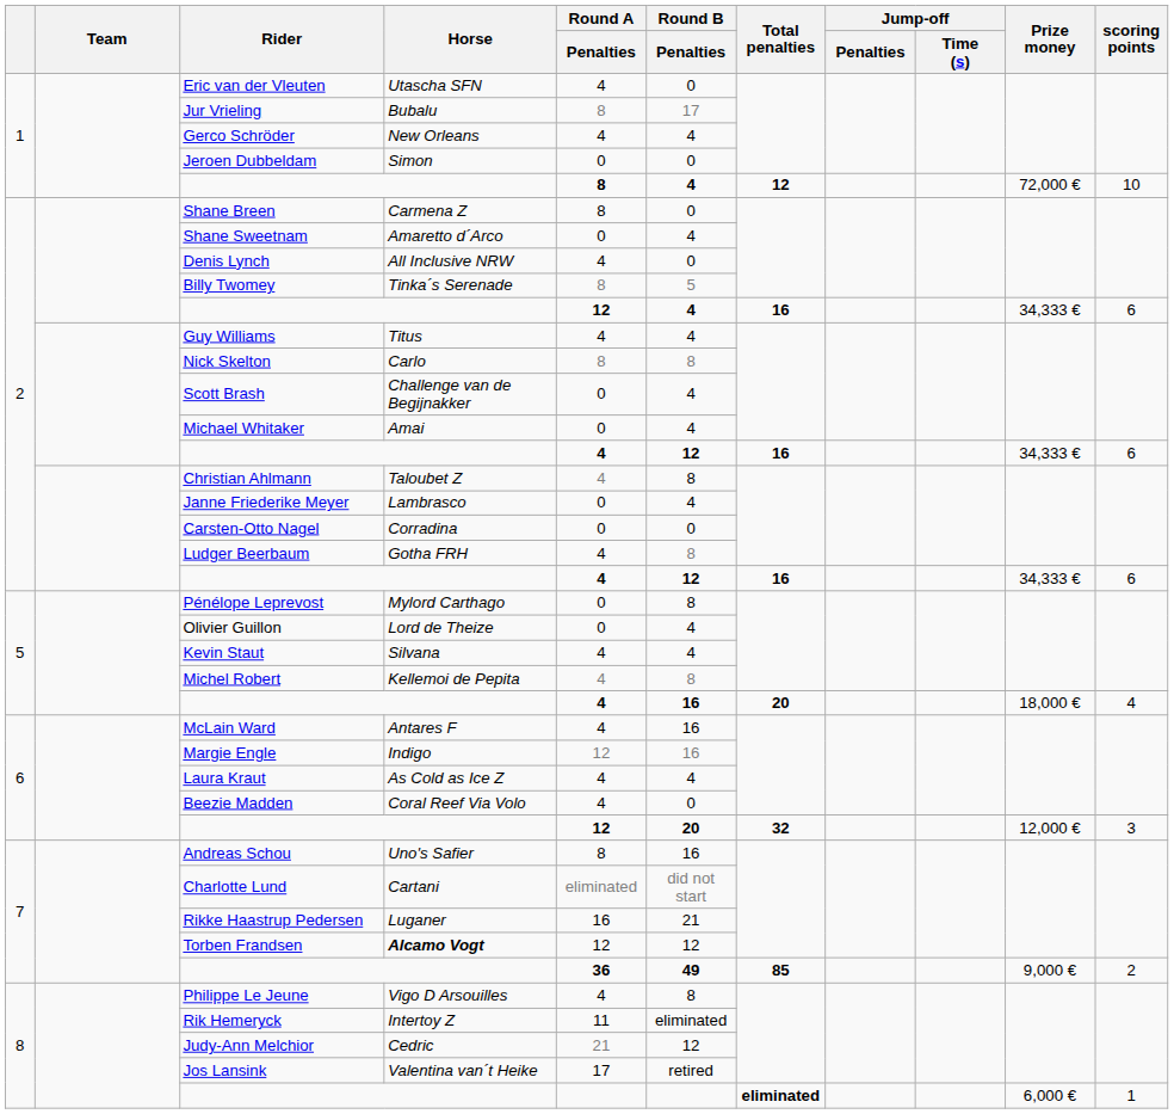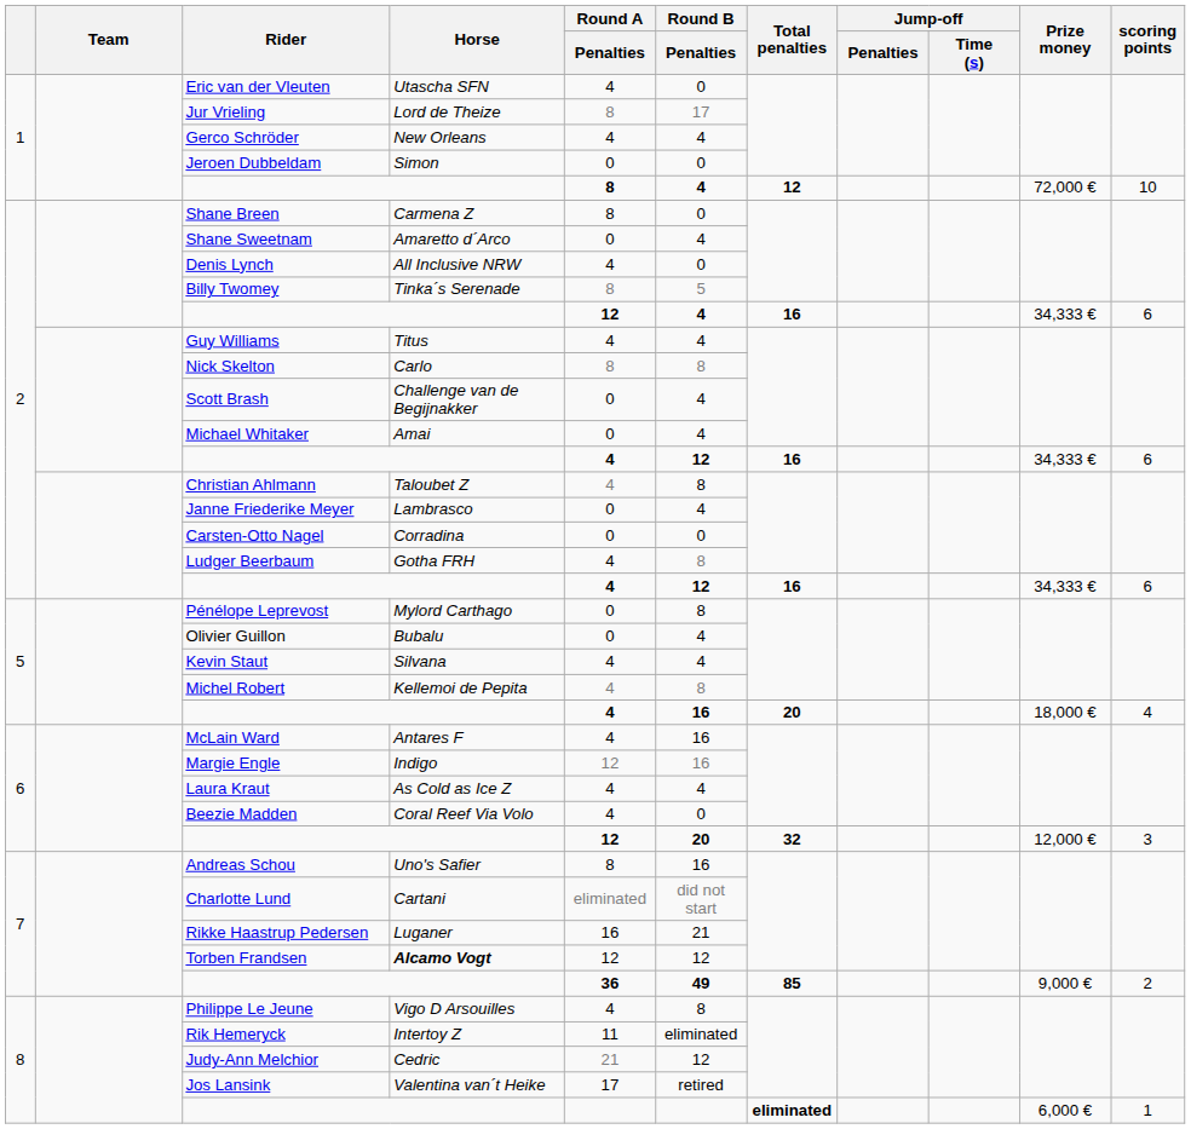 <table class="wikitable" style="font-size: 90%">
 <tr>
 <th rowspan=2 width=20></th>
 <th rowspan=2 width=125>Team</th>
 <th rowspan=2 width=180>Rider</th>
 <th rowspan=2 width=150>Horse</th>
 <th>Round A</th>
 <th>Round B</th>
 <th rowspan=2 width=75>Total penalties</th>
 <th colspan=2>Jump-off</th>
 <th rowspan=2 width=75>Prize<br>money</th>
 <th rowspan=2 width=60>scoring<br>points</th>
 </tr>
 <tr>
 <th width=75>Penalties</th>
 <th width=75>Penalties</th>
 <th width=75>Penalties</th>
 <th width=75>Time<br>(<a href='#'>s</a>)</th>
 </tr>
 <tr>
 <td rowspan=5 align=center>1</td>
 <td rowspan=5></td>
 <td><a href='#'>Eric van der Vleuten</a></td>
 <td><em>Utascha SFN</em></td>
 <td align=center>4</td>
 <td align=center>0</td>
 <td rowspan=4></td>
 <td rowspan=4></td>
 <td rowspan=4></td>
 <td rowspan=4></td>
 <td rowspan=4></td>
 </tr>
 <tr>
 <td><a href='#'>Jur Vrieling</a></td>
-<td><em>Bubalu</em></td>
+<td><em>Lord de Theize</em></td>
 <td align=center style=color:gray>8</td>
 <td align=center style=color:gray>17</td>
 </tr>
 <tr>
 <td><a href='#'>Gerco Schröder</a></td>
 <td><em>New Orleans</em></td>
 <td align=center>4</td>
 <td align=center>4</td>
 </tr>
 <tr>
 <td><a href='#'>Jeroen Dubbeldam</a></td>
 <td><em>Simon</em></td>
 <td align=center>0</td>
 <td align=center>0</td>
 </tr>
 <tr>
 <td colspan=2></td>
 <td align=center><strong>8</strong></td>
 <td align=center><strong>4</strong></td>
 <td align=center><strong>12</strong></td>
 <td></td>
 <td></td>
 <td align=center>72,000 €</td>
 <td align=center>10</td>
 </tr>
 <tr>
 <td rowspan=15 align=center>2</td>
 <td rowspan=5></td>
 <td><a href='#'>Shane Breen</a></td>
 <td><em>Carmena Z</em></td>
 <td align=center>8</td>
 <td align=center>0</td>
 <td rowspan=4></td>
 <td rowspan=4></td>
 <td rowspan=4></td>
 <td rowspan=4></td>
 <td rowspan=4></td>
 </tr>
 <tr>
 <td><a href='#'>Shane Sweetnam</a></td>
 <td><em>Amaretto d´Arco</em></td>
 <td align=center>0</td>
 <td align=center>4</td>
 </tr>
 <tr>
 <td><a href='#'>Denis Lynch</a></td>
 <td><em>All Inclusive NRW</em></td>
 <td align=center>4</td>
 <td align=center>0</td>
 </tr>
 <tr>
 <td><a href='#'>Billy Twomey</a></td>
 <td><em>Tinka´s Serenade</em></td>
 <td align=center style=color:gray>8</td>
 <td align=center style=color:gray>5</td>
 </tr>
 <tr>
 <td colspan=2></td>
 <td align=center><strong>12</strong></td>
 <td align=center><strong>4</strong></td>
 <td align=center><strong>16</strong></td>
 <td></td>
 <td></td>
 <td align=center>34,333 €</td>
 <td align=center>6</td>
 </tr>
 <tr>
 <td rowspan=5></td>
 <td><a href='#'>Guy Williams</a></td>
 <td><em>Titus</em></td>
 <td align=center>4</td>
 <td align=center>4</td>
 <td rowspan=4></td>
 <td rowspan=4></td>
 <td rowspan=4></td>
 <td rowspan=4></td>
 <td rowspan=4></td>
 </tr>
 <tr>
 <td><a href='#'>Nick Skelton</a></td>
 <td><em>Carlo</em></td>
 <td align=center style=color:gray>8</td>
 <td align=center style=color:gray>8</td>
 </tr>
 <tr>
 <td><a href='#'>Scott Brash</a></td>
 <td><em>Challenge van de Begijnakker</em></td>
 <td align=center>0</td>
 <td align=center>4</td>
 </tr>
 <tr>
 <td><a href='#'>Michael Whitaker</a></td>
 <td><em>Amai</em></td>
 <td align=center>0</td>
 <td align=center>4</td>
 </tr>
 <tr>
 <td colspan=2></td>
 <td align=center><strong>4</strong></td>
 <td align=center><strong>12</strong></td>
 <td align=center><strong>16</strong></td>
 <td></td>
 <td></td>
 <td align=center>34,333 €</td>
 <td align=center>6</td>
 </tr>
 <tr>
 <td rowspan=5></td>
 <td><a href='#'>Christian Ahlmann</a></td>
 <td><em>Taloubet Z</em></td>
 <td align=center style=color:gray>4</td>
 <td align=center>8</td>
 <td rowspan=4></td>
 <td rowspan=4></td>
 <td rowspan=4></td>
 <td rowspan=4></td>
 <td rowspan=4></td>
 </tr>
 <tr>
 <td><a href='#'>Janne Friederike Meyer</a></td>
 <td><em>Lambrasco</em></td>
 <td align=center>0</td>
 <td align=center>4</td>
 </tr>
 <tr>
 <td><a href='#'>Carsten-Otto Nagel</a></td>
 <td><em>Corradina</em></td>
 <td align=center>0</td>
 <td align=center>0</td>
 </tr>
 <tr>
 <td><a href='#'>Ludger Beerbaum</a></td>
 <td><em>Gotha FRH</em></td>
 <td align=center>4</td>
 <td align=center style=color:gray>8</td>
 </tr>
 <tr>
 <td colspan=2></td>
 <td align=center><strong>4</strong></td>
 <td align=center><strong>12</strong></td>
 <td align=center><strong>16</strong></td>
 <td></td>
 <td></td>
 <td align=center>34,333 €</td>
 <td align=center>6</td>
 </tr>
 <tr>
 <td rowspan=5 align=center>5</td>
 <td rowspan=5></td>
 <td><a href='#'>Pénélope Leprevost</a></td>
 <td><em>Mylord Carthago</em></td>
 <td align=center>0</td>
 <td align=center>8</td>
 <td rowspan=4></td>
 <td rowspan=4></td>
 <td rowspan=4></td>
 <td rowspan=4></td>
 <td rowspan=4></td>
 </tr>
 <tr>
 <td>Olivier Guillon</td>
-<td><em>Lord de Theize</em></td>
+<td><em>Bubalu</em></td>
 <td align=center>0</td>
 <td align=center>4</td>
 </tr>
 <tr>
 <td><a href='#'>Kevin Staut</a></td>
 <td><em>Silvana</em></td>
 <td align=center>4</td>
 <td align=center>4</td>
 </tr>
 <tr>
 <td><a href='#'>Michel Robert</a></td>
 <td><em>Kellemoi de Pepita</em></td>
 <td align=center style=color:gray>4</td>
 <td align=center style=color:gray>8</td>
 </tr>
 <tr>
 <td colspan=2></td>
 <td align=center><strong>4</strong></td>
 <td align=center><strong>16</strong></td>
 <td align=center><strong>20</strong></td>
 <td></td>
 <td></td>
 <td align=center>18,000 €</td>
 <td align=center>4</td>
 </tr>
 <tr>
 <td rowspan=5 align=center>6</td>
 <td rowspan=5></td>
 <td><a href='#'>McLain Ward</a></td>
 <td><em>Antares F</em></td>
 <td align=center>4</td>
 <td align=center>16</td>
 <td rowspan=4></td>
 <td rowspan=4></td>
 <td rowspan=4></td>
 <td rowspan=4></td>
 <td rowspan=4></td>
 </tr>
 <tr>
 <td><a href='#'>Margie Engle</a></td>
 <td><em>Indigo</em></td>
 <td align=center style=color:gray>12</td>
 <td align=center style=color:gray>16</td>
 </tr>
 <tr>
 <td><a href='#'>Laura Kraut</a></td>
 <td><em>As Cold as Ice Z</em></td>
 <td align=center>4</td>
 <td align=center>4</td>
 </tr>
 <tr>
 <td><a href='#'>Beezie Madden</a></td>
 <td><em>Coral Reef Via Volo</em></td>
 <td align=center>4</td>
 <td align=center>0</td>
 </tr>
 <tr>
 <td colspan=2></td>
 <td align=center><strong>12</strong></td>
 <td align=center><strong>20</strong></td>
 <td align=center><strong>32</strong></td>
 <td></td>
 <td></td>
 <td align=center>12,000 €</td>
 <td align=center>3</td>
 </tr>
 <tr>
 <td rowspan=5 align=center>7</td>
 <td rowspan=5></td>
 <td><a href='#'>Andreas Schou</a></td>
 <td><em>Uno's Safier</em></td>
 <td align=center>8</td>
 <td align=center>16</td>
 <td rowspan=4></td>
 <td rowspan=4></td>
 <td rowspan=4></td>
 <td rowspan=4></td>
 <td rowspan=4></td>
 </tr>
 <tr>
 <td><a href='#'>Charlotte Lund</a></td>
 <td><em>Cartani</em></td>
 <td align=center style=color:gray>eliminated</td>
 <td align=center style=color:gray>did not start</td>
 </tr>
 <tr>
 <td><a href='#'>Rikke Haastrup Pedersen</a></td>
 <td><em>Luganer</em></td>
 <td align=center>16</td>
 <td align=center>21</td>
 </tr>
 <tr>
 <td><a href='#'>Torben Frandsen</a></td>
 <td><strong><em>Alcamo Vogt</em></strong></td>
 <td align=center>12</td>
 <td align=center>12</td>
 </tr>
 <tr>
 <td colspan=2></td>
 <td align=center><strong>36</strong></td>
 <td align=center><strong>49</strong></td>
 <td align=center><strong>85</strong></td>
 <td></td>
 <td></td>
 <td align=center>9,000 €</td>
 <td align=center>2</td>
 </tr>
 <tr>
 <td rowspan=5 align=center>8</td>
 <td rowspan=5></td>
 <td><a href='#'>Philippe Le Jeune</a></td>
 <td><em>Vigo D Arsouilles</em></td>
 <td align=center>4</td>
 <td align=center>8</td>
 <td rowspan=4></td>
 <td rowspan=4></td>
 <td rowspan=4></td>
 <td rowspan=4></td>
 <td rowspan=4></td>
 </tr>
 <tr>
 <td><a href='#'>Rik Hemeryck</a></td>
 <td><em>Intertoy Z</em></td>
 <td align=center>11</td>
 <td align=center>eliminated</td>
 </tr>
 <tr>
 <td><a href='#'>Judy-Ann Melchior</a></td>
 <td><em>Cedric</em></td>
 <td align=center style=color:gray>21</td>
 <td align=center>12</td>
 </tr>
 <tr>
 <td><a href='#'>Jos Lansink</a></td>
 <td><em>Valentina van´t Heike</em></td>
 <td align=center>17</td>
 <td align=center>retired</td>
 </tr>
 <tr>
 <td colspan=2></td>
 <td></td>
 <td></td>
 <td align=center><strong>eliminated</strong></td>
 <td></td>
 <td></td>
 <td align=center>6,000 €</td>
 <td align=center>1</td>
 </tr>
 </table>
